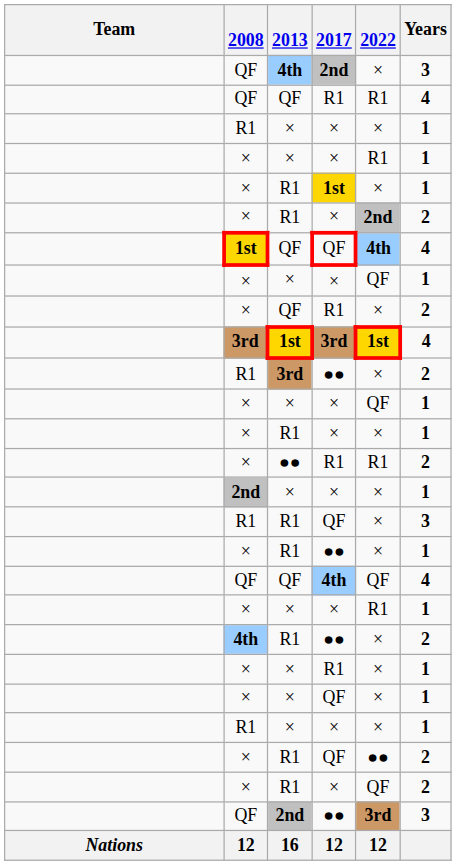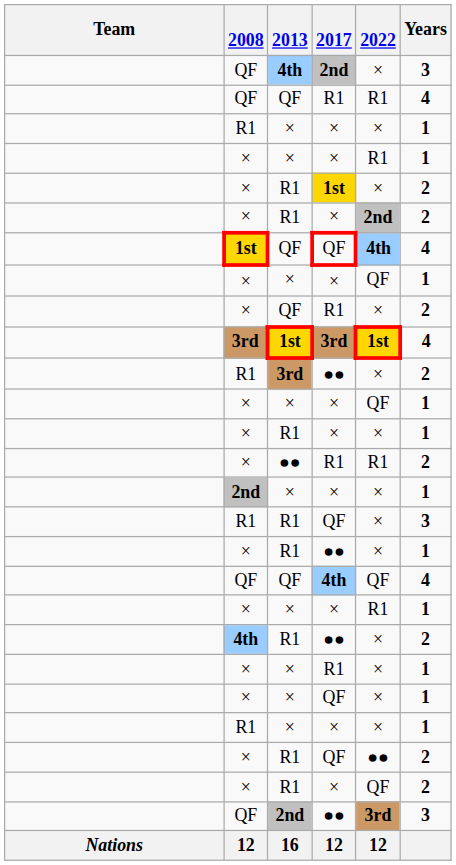 <table class="wikitable sortable" style="text-align:center; font-size:90%">
 <tr>
 <th width=170>Team</th>
 <th><br><a href='#'>2008</a></th>
 <th><br><a href='#'>2013</a></th>
 <th><br><a href='#'>2017</a></th>
 <th><br><a href='#'>2022</a></th>
 <th>Years</th>
 </tr>
 <tr>
 <td align=left></td>
 <td>QF</td>
 <td bgcolor=9acdff><strong>4th</strong></td>
 <td bgcolor=silver><strong>2nd</strong></td>
 <td>×</td>
 <td><strong>3</strong></td>
 </tr>
 <tr>
 <td align=left></td>
 <td>QF</td>
 <td>QF</td>
 <td>R1</td>
 <td>R1</td>
 <td><strong>4</strong></td>
 </tr>
 <tr>
 <td align=left></td>
 <td>R1</td>
 <td>×</td>
 <td>×</td>
 <td>×</td>
 <td><strong>1</strong></td>
 </tr>
 <tr>
 <td align=left></td>
 <td>×</td>
 <td>×</td>
 <td>×</td>
 <td>R1</td>
 <td><strong>1</strong></td>
 </tr>
 <tr>
 <td align=left></td>
 <td>×</td>
 <td>R1</td>
 <td bgcolor=gold><strong>1st</strong></td>
 <td>×</td>
-<td><strong>1</strong></td>
+<td><strong>2</strong></td>
 </tr>
 <tr>
 <td align=left></td>
 <td>×</td>
 <td>R1</td>
 <td>×</td>
 <td bgcolor=silver><strong>2nd</strong></td>
 <td><strong>2</strong></td>
 </tr>
 <tr>
 <td align=left></td>
 <td bgcolor=gold style="border:3px solid red"><strong>1st</strong></td>
 <td>QF</td>
 <td style="border:3px solid red">QF</td>
 <td bgcolor=9acdff><strong>4th</strong></td>
 <td><strong>4</strong></td>
 </tr>
 <tr>
 <td align=left></td>
 <td>×</td>
 <td>×</td>
 <td>×</td>
 <td>QF</td>
 <td><strong>1</strong></td>
 </tr>
 <tr>
 <td align=left></td>
 <td>×</td>
 <td>QF</td>
 <td>R1</td>
 <td>×</td>
 <td><strong>2</strong></td>
 </tr>
 <tr>
 <td align=left></td>
 <td bgcolor=cc9966><strong>3rd</strong></td>
 <td bgcolor=gold style="border:3px solid red"><strong>1st</strong></td>
 <td bgcolor=cc9966><strong>3rd</strong></td>
 <td bgcolor=gold style="border:3px solid red"><strong>1st</strong></td>
 <td><strong>4</strong></td>
 </tr>
 <tr>
 <td align=left></td>
 <td>R1</td>
 <td bgcolor=cc9966><strong>3rd</strong></td>
 <td>●●</td>
 <td>×</td>
 <td><strong>2</strong></td>
 </tr>
 <tr>
 <td align=left></td>
 <td>×</td>
 <td>×</td>
 <td>×</td>
 <td>QF</td>
 <td><strong>1</strong></td>
 </tr>
 <tr>
 <td align=left></td>
 <td>×</td>
 <td>R1</td>
 <td>×</td>
 <td>×</td>
 <td><strong>1</strong></td>
 </tr>
 <tr>
 <td align=left></td>
 <td>×</td>
 <td>●●</td>
 <td>R1</td>
 <td>R1</td>
 <td><strong>2</strong></td>
 </tr>
 <tr>
 <td align=left></td>
 <td bgcolor=silver><strong>2nd</strong></td>
 <td>×</td>
 <td>×</td>
 <td>×</td>
 <td><strong>1</strong></td>
 </tr>
 <tr>
 <td align=left></td>
 <td>R1</td>
 <td>R1</td>
 <td>QF</td>
 <td>×</td>
 <td><strong>3</strong></td>
 </tr>
 <tr>
 <td align=left></td>
 <td>×</td>
 <td>R1</td>
 <td>●●</td>
 <td>×</td>
 <td><strong>1</strong></td>
 </tr>
 <tr>
 <td align=left></td>
 <td>QF</td>
 <td>QF</td>
 <td bgcolor=9acdff><strong>4th</strong></td>
 <td>QF</td>
 <td><strong>4</strong></td>
 </tr>
 <tr>
 <td align=left></td>
 <td>×</td>
 <td>×</td>
 <td>×</td>
 <td>R1</td>
 <td><strong>1</strong></td>
 </tr>
 <tr>
 <td align=left></td>
 <td bgcolor=9acdff><strong>4th</strong></td>
 <td>R1</td>
 <td>●●</td>
 <td>×</td>
 <td><strong>2</strong></td>
 </tr>
 <tr>
 <td align=left></td>
 <td>×</td>
 <td>×</td>
 <td>R1</td>
 <td>×</td>
 <td><strong>1</strong></td>
 </tr>
 <tr>
 <td align=left></td>
 <td>×</td>
 <td>×</td>
 <td>QF</td>
 <td>×</td>
 <td><strong>1</strong></td>
 </tr>
 <tr>
 <td align=left></td>
 <td>R1</td>
 <td>×</td>
 <td>×</td>
 <td>×</td>
 <td><strong>1</strong></td>
 </tr>
 <tr>
 <td align=left></td>
 <td>×</td>
 <td>R1</td>
 <td>QF</td>
 <td>●●</td>
 <td><strong>2</strong></td>
 </tr>
 <tr>
 <td align=left></td>
 <td>×</td>
 <td>R1</td>
 <td>×</td>
 <td>QF</td>
 <td><strong>2</strong></td>
 </tr>
 <tr>
 <td align=left></td>
 <td>QF</td>
 <td bgcolor=silver><strong>2nd</strong></td>
 <td>●●</td>
 <td bgcolor=cc9966><strong>3rd</strong></td>
 <td><strong>3</strong></td>
 </tr>
 <tr>
 <th><em>Nations</em></th>
 <th>12</th>
 <th>16</th>
 <th>12</th>
 <th>12</th>
 <th></th>
 </tr>
 </table>
